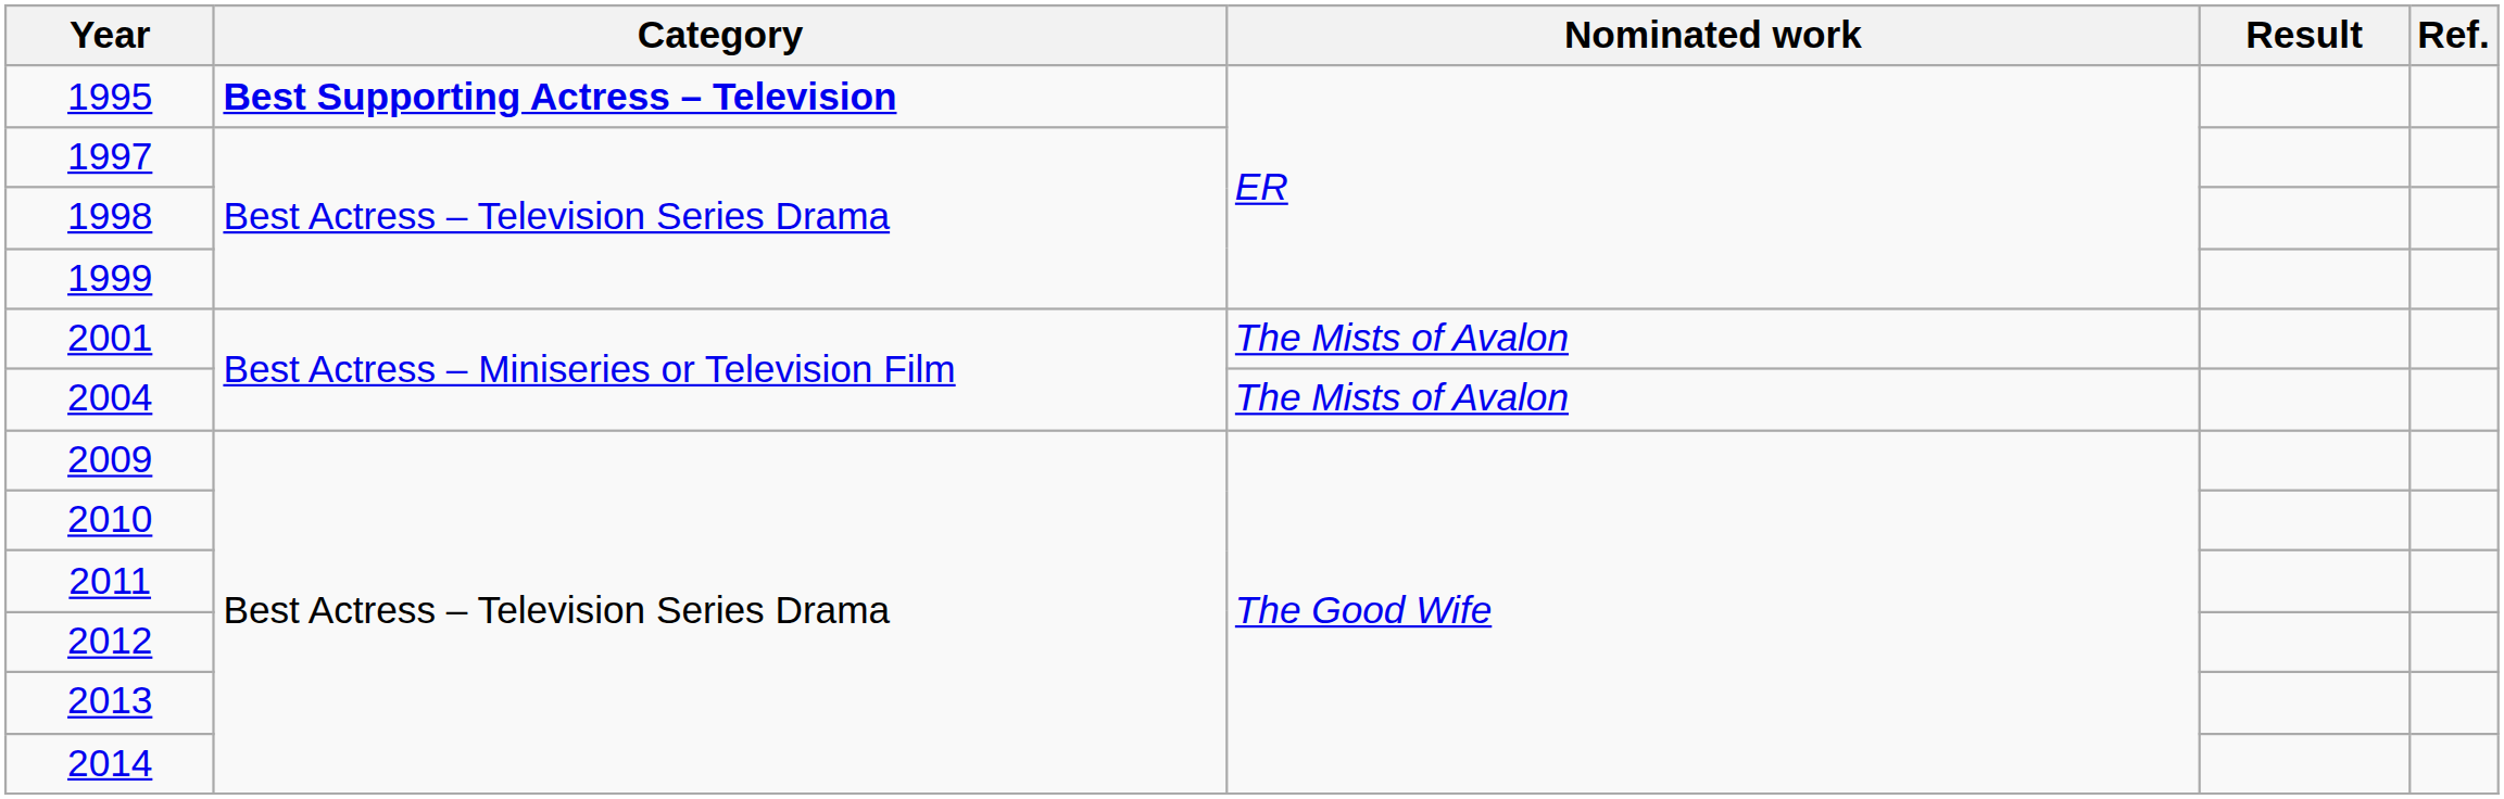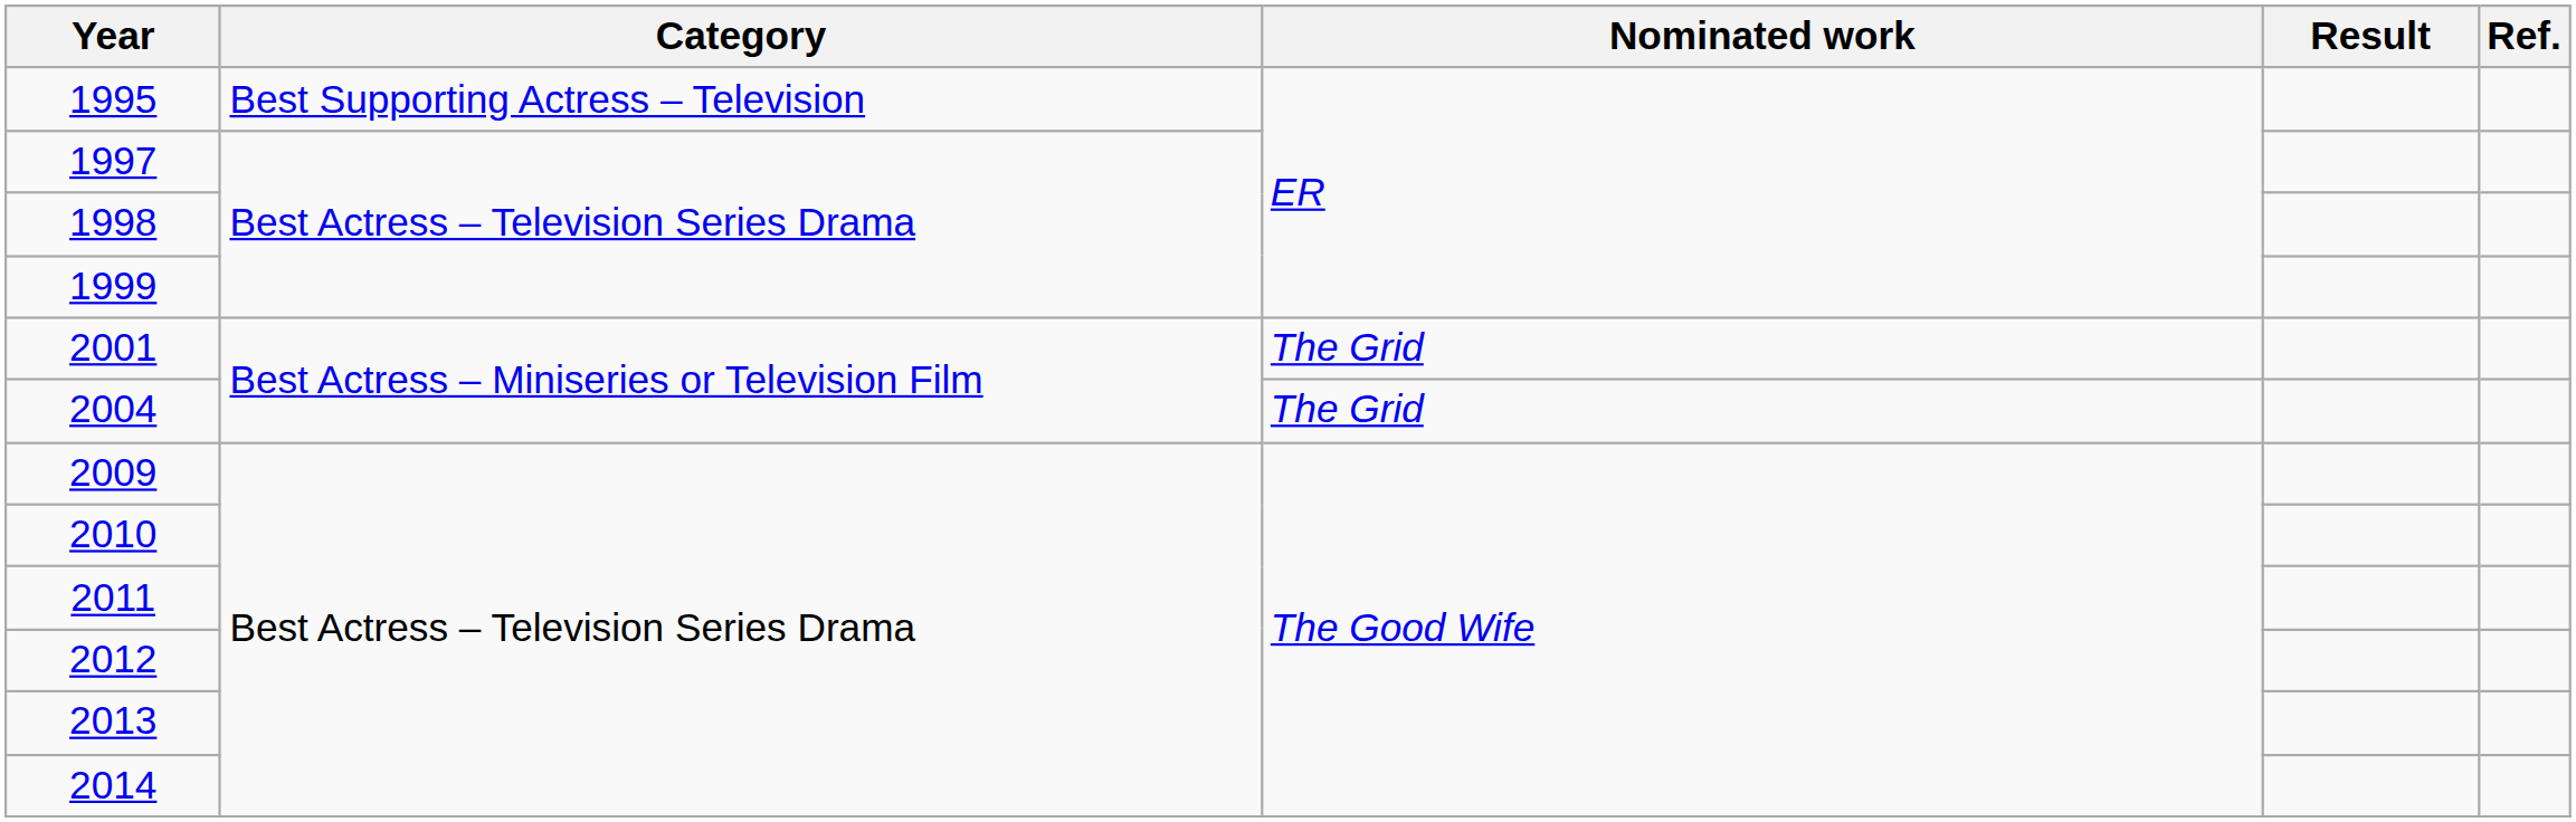 <table class=wikitable>
 <tr>
 <th scope="col" style="width:5em;">Year</th>
 <th scope="col" style="width:26em;">Category</th>
 <th scope="col" style="width:25em;">Nominated work</th>
 <th scope="col" style="width:5em;">Result</th>
 <th>Ref.</th>
 </tr>
 <tr>
 <td style="text-align:center;"><a href='#'>1995</a></td>
-<td><strong><a href='#'>Best Supporting Actress – Television</a></strong></td>
+<td><a href='#'>Best Supporting Actress – Television</a></td>
 <td rowspan="4"><em><a href='#'>ER</a></em></td>
 <td></td>
 <td></td>
 </tr>
 <tr>
 <td style="text-align:center;"><a href='#'>1997</a></td>
 <td rowspan="3"><a href='#'>Best Actress – Television Series Drama</a></td>
 <td></td>
 <td></td>
 </tr>
 <tr>
 <td style="text-align:center;"><a href='#'>1998</a></td>
 <td></td>
 <td></td>
 </tr>
 <tr>
 <td style="text-align:center;"><a href='#'>1999</a></td>
 <td></td>
 <td></td>
 </tr>
 <tr>
 <td style="text-align:center;"><a href='#'>2001</a></td>
 <td rowspan="2"><a href='#'>Best Actress – Miniseries or Television Film</a></td>
-<td><em><a href='#'>The Mists of Avalon</a></em></td>
+<td><em><a href='#'>The Grid</a></em></td>
 <td></td>
 <td></td>
 </tr>
 <tr>
 <td style="text-align:center;"><a href='#'>2004</a></td>
-<td><em><a href='#'>The Mists of Avalon</a></em></td>
+<td><em><a href='#'>The Grid</a></em></td>
 <td></td>
 <td></td>
 </tr>
 <tr>
 <td style="text-align:center;"><a href='#'>2009</a></td>
 <td rowspan="6">Best Actress – Television Series Drama</td>
 <td rowspan="6"><em><a href='#'>The Good Wife</a></em></td>
 <td></td>
 <td></td>
 </tr>
 <tr>
 <td style="text-align:center;"><a href='#'>2010</a></td>
 <td></td>
 <td></td>
 </tr>
 <tr>
 <td style="text-align:center;"><a href='#'>2011</a></td>
 <td></td>
 <td></td>
 </tr>
 <tr>
 <td style="text-align:center;"><a href='#'>2012</a></td>
 <td></td>
 <td></td>
 </tr>
 <tr>
 <td style="text-align:center;"><a href='#'>2013</a></td>
 <td></td>
 <td></td>
 </tr>
 <tr>
 <td style="text-align:center;"><a href='#'>2014</a></td>
 <td></td>
 <td></td>
 </tr>
 <tr>
 </tr>
 </table>
